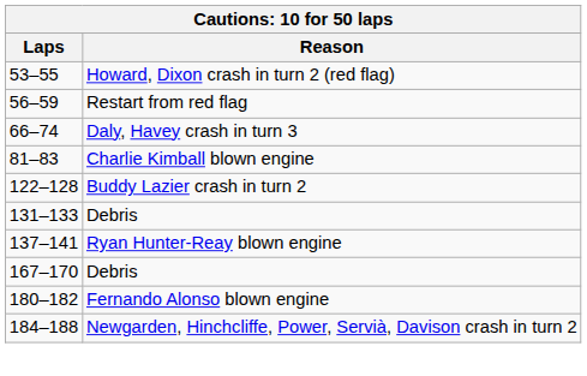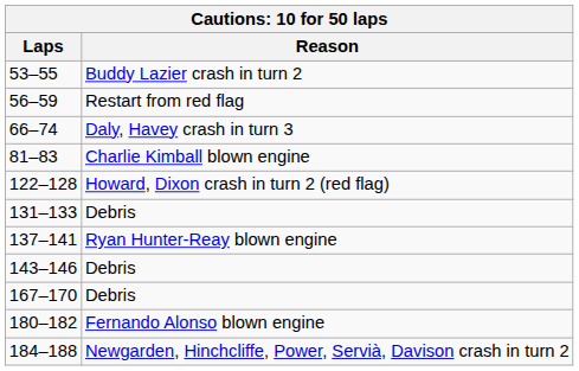 <table class="wikitable">
 <tr>
 <th colspan=2>Cautions: 10 for 50 laps</th>
 </tr>
 <tr>
 <th>Laps</th>
 <th>Reason</th>
 </tr>
 <tr>
 <td>53–55</td>
-<td><a href='#'>Howard</a>, <a href='#'>Dixon</a> crash in turn 2 (red flag)</td>
+<td><a href='#'>Buddy Lazier</a> crash in turn 2</td>
 </tr>
 <tr>
 <td>56–59</td>
 <td>Restart from red flag</td>
 </tr>
 <tr>
 <td>66–74</td>
 <td><a href='#'>Daly</a>, <a href='#'>Havey</a> crash in turn 3</td>
 </tr>
 <tr>
 <td>81–83</td>
 <td><a href='#'>Charlie Kimball</a> blown engine</td>
 </tr>
 <tr>
 <td>122–128</td>
-<td><a href='#'>Buddy Lazier</a> crash in turn 2</td>
+<td><a href='#'>Howard</a>, <a href='#'>Dixon</a> crash in turn 2 (red flag)</td>
 </tr>
 <tr>
 <td>131–133</td>
 <td>Debris</td>
 </tr>
 <tr>
 <td>137–141</td>
 <td><a href='#'>Ryan Hunter-Reay</a> blown engine</td>
+</tr>
+<tr>
+<td>143–146</td>
+<td>Debris</td>
 </tr>
 <tr>
 <td>167–170</td>
 <td>Debris</td>
 </tr>
 <tr>
 <td>180–182</td>
 <td><a href='#'>Fernando Alonso</a> blown engine</td>
 </tr>
 <tr>
 <td>184–188</td>
 <td><a href='#'>Newgarden</a>, <a href='#'>Hinchcliffe</a>, <a href='#'>Power</a>, <a href='#'>Servià</a>, <a href='#'>Davison</a> crash in turn 2</td>
 </tr>
 </table>
